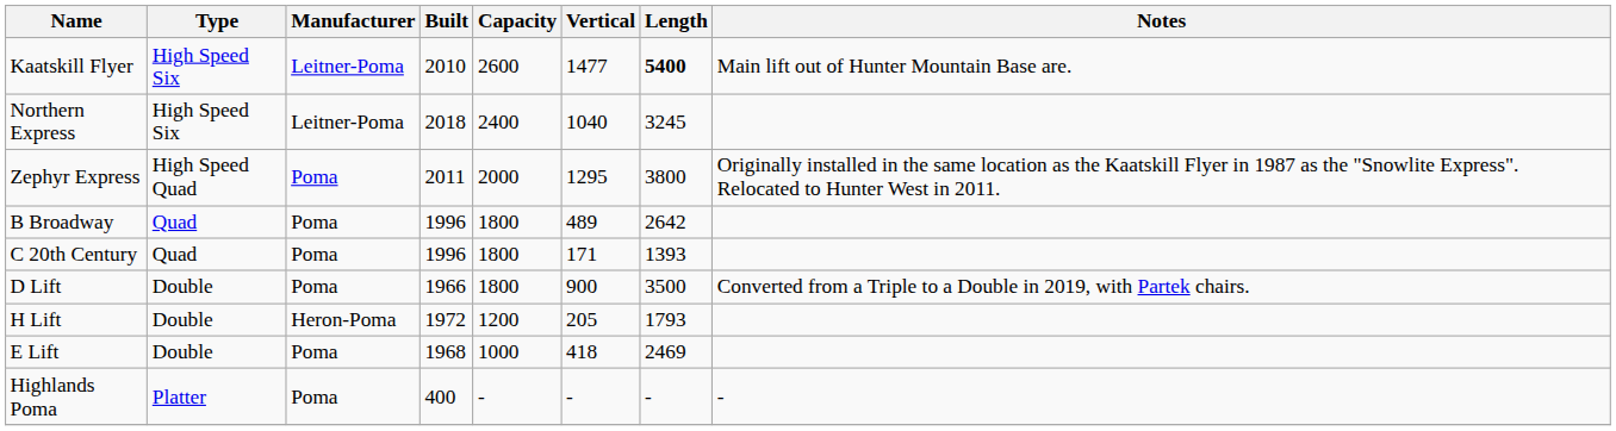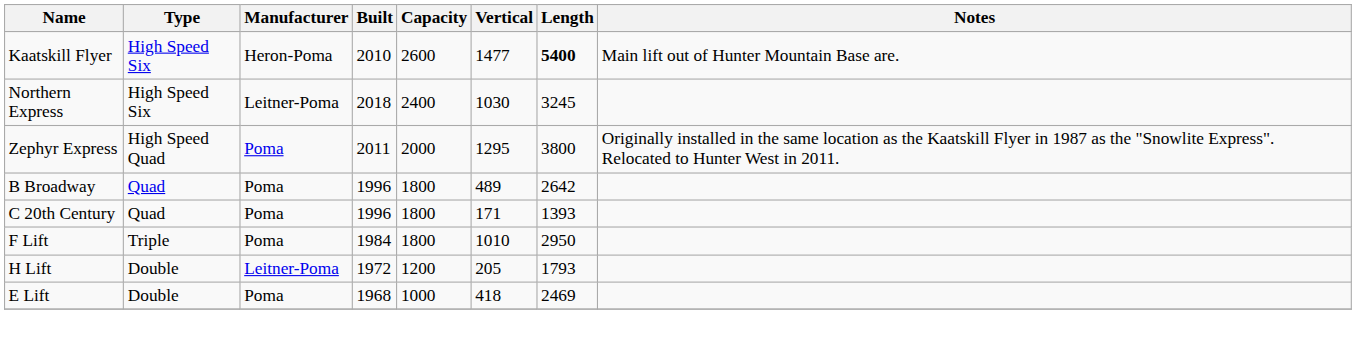 <table class="wikitable">
 <tr>
 <th>Name</th>
 <th>Type</th>
 <th>Manufacturer</th>
 <th>Built</th>
 <th>Capacity<br></th>
 <th>Vertical<br></th>
 <th>Length<br></th>
 <th>Notes</th>
 </tr>
 <tr>
 <td>Kaatskill Flyer</td>
 <td><a href='#'>High Speed Six</a></td>
-<td><a href='#'>Leitner-Poma</a></td>
+<td>Heron-Poma</td>
 <td>2010</td>
 <td>2600</td>
 <td>1477</td>
 <td><strong>5400</strong></td>
 <td>Main lift out of Hunter Mountain Base are.</td>
 </tr>
 <tr>
 <td>Northern Express</td>
 <td>High Speed Six</td>
 <td>Leitner-Poma</td>
 <td>2018</td>
 <td>2400</td>
-<td>1040</td>
+<td>1030</td>
 <td>3245</td>
 <td></td>
 </tr>
 <tr>
 <td>Zephyr Express</td>
 <td>High Speed Quad</td>
 <td><a href='#'>Poma</a></td>
 <td>2011</td>
 <td>2000</td>
 <td>1295</td>
 <td>3800</td>
 <td>Originally installed in the same location as the Kaatskill Flyer in 1987 as the "Snowlite Express". Relocated to Hunter West in 2011.</td>
 </tr>
 <tr>
 <td>B Broadway</td>
 <td><a href='#'>Quad</a></td>
 <td>Poma</td>
 <td>1996</td>
 <td>1800</td>
 <td>489</td>
 <td>2642</td>
 <td></td>
 </tr>
 <tr>
 <td>C 20th Century</td>
 <td>Quad</td>
 <td>Poma</td>
 <td>1996</td>
 <td>1800</td>
 <td>171</td>
 <td>1393</td>
 <td></td>
 </tr>
 <tr>
-<td>D Lift</td>
-<td>Double</td>
+<td>F Lift</td>
+<td>Triple</td>
 <td>Poma</td>
-<td>1966</td>
+<td>1984</td>
 <td>1800</td>
-<td>900</td>
-<td>3500</td>
-<td>Converted from a Triple to a Double in 2019, with <a href='#'>Partek</a> chairs.</td>
+<td>1010</td>
+<td>2950</td>
+<td></td>
 </tr>
 <tr>
 <td>H Lift</td>
 <td>Double</td>
-<td>Heron-Poma</td>
+<td><a href='#'>Leitner-Poma</a></td>
 <td>1972</td>
 <td>1200</td>
 <td>205</td>
 <td>1793</td>
 <td></td>
 </tr>
 <tr>
 <td>E Lift</td>
 <td>Double</td>
 <td>Poma</td>
 <td>1968</td>
 <td>1000</td>
 <td>418</td>
 <td>2469</td>
 <td></td>
 </tr>
 <tr>
-<td>Highlands Poma</td>
-<td><a href='#'>Platter</a></td>
-<td>Poma</td>
-<td>400</td>
-<td>-</td>
-<td>-</td>
-<td>-</td>
-<td>-</td>
-</tr>
-<tr>
 </tr>
 </table>
